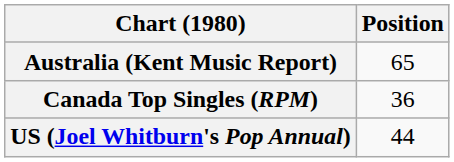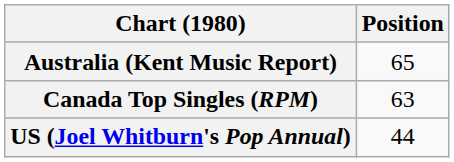 <table class="wikitable sortable plainrowheaders" style="text-align:center">
 <tr>
 <th scope="col">Chart (1980)</th>
 <th scope="col">Position</th>
 </tr>
 <tr>
 <th scope="row">Australia (Kent Music Report)</th>
 <td>65</td>
 </tr>
 <tr>
 <th scope="row">Canada Top Singles (<em>RPM</em>)</th>
-<td>36</td>
+<td>63</td>
 </tr>
 <tr>
 <th scope="row">US (<a href='#'>Joel Whitburn</a>'s <em>Pop Annual</em>)</th>
 <td>44</td>
 </tr>
 </table>
